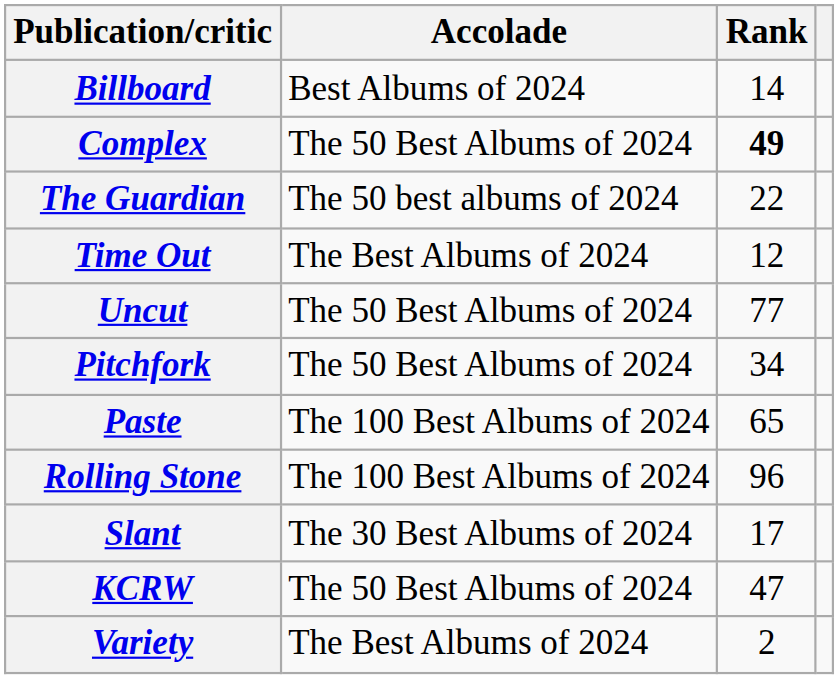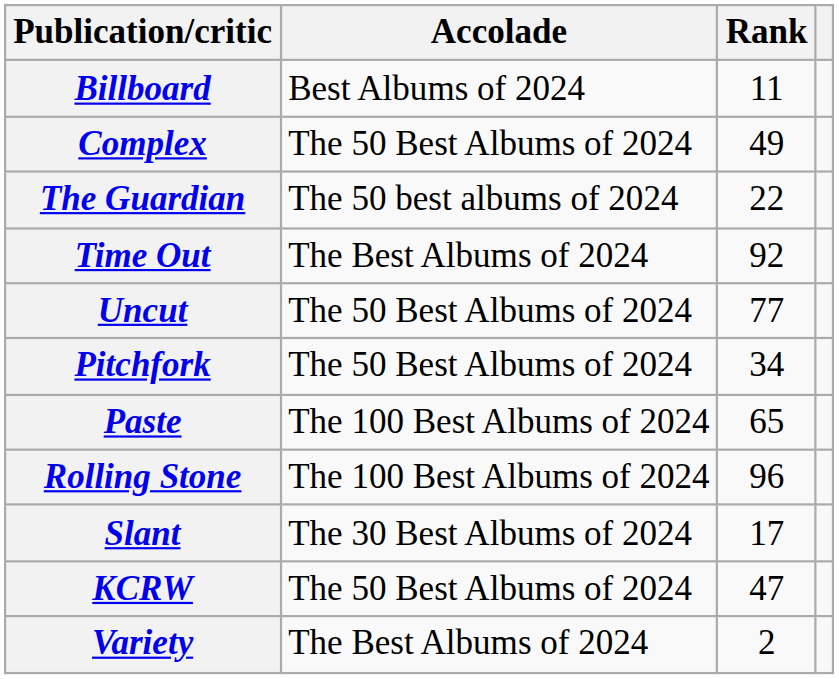 <table class="wikitable sortable plainrowheaders">
 <tr>
 <th scope="col">Publication/critic</th>
 <th scope="col">Accolade</th>
 <th scope="col">Rank</th>
 <th scope="col" class="unsortable"></th>
 </tr>
 <tr>
 <th scope="row"><em><a href='#'>Billboard</a></em></th>
 <td>Best Albums of 2024</td>
-<td style="text-align: center;">14</td>
+<td style="text-align: center;">11</td>
 <td style="text-align: center;"></td>
 </tr>
 <tr>
 <th scope="row"><em><a href='#'>Complex</a></em></th>
 <td>The 50 Best Albums of 2024</td>
-<td style="text-align: center;"><strong>49</strong></td>
+<td style="text-align: center;">49</td>
 <td style="text-align: center;"></td>
 </tr>
 <tr>
 <th scope="row"><em><a href='#'>The Guardian</a></em></th>
 <td>The 50 best albums of 2024</td>
 <td style="text-align: center;">22</td>
 <td style="text-align: center;"></td>
 </tr>
 <tr>
 <th scope="row"><em><a href='#'>Time Out</a></em></th>
 <td>The Best Albums of 2024</td>
-<td style="text-align: center;">12</td>
+<td style="text-align: center;">92</td>
 <td style="text-align: center;"></td>
 </tr>
 <tr>
 <th scope="row"><em><a href='#'>Uncut</a></em></th>
 <td>The 50 Best Albums of 2024</td>
 <td style="text-align: center;">77</td>
 <td style="text-align: center;"></td>
 </tr>
 <tr>
 <th scope="row"><em><a href='#'>Pitchfork</a></em></th>
 <td>The 50 Best Albums of 2024</td>
 <td style="text-align: center;">34</td>
 <td style="text-align: center;"></td>
 </tr>
 <tr>
 <th scope="row"><em><a href='#'>Paste</a></em></th>
 <td>The 100 Best Albums of 2024</td>
 <td style="text-align: center;">65</td>
 <td style="text-align: center;"></td>
 </tr>
 <tr>
 <th scope="row"><em><a href='#'>Rolling Stone</a></em></th>
 <td>The 100 Best Albums of 2024</td>
 <td style="text-align: center;">96</td>
 <td style="text-align: center;"></td>
 </tr>
 <tr>
 <th scope="row"><em><a href='#'>Slant</a></em></th>
 <td>The 30 Best Albums of 2024</td>
 <td style="text-align: center;">17</td>
 <td style="text-align: center;"></td>
 </tr>
 <tr>
 <th scope="row"><em><a href='#'>KCRW</a></em></th>
 <td>The 50 Best Albums of 2024</td>
 <td style="text-align: center;">47</td>
 <td style="text-align: center;"></td>
 </tr>
 <tr>
 <th scope="row"><em><a href='#'>Variety</a></em></th>
 <td>The Best Albums of 2024</td>
 <td style="text-align: center;">2</td>
 <td style="text-align: center;"></td>
 </tr>
 </table>
